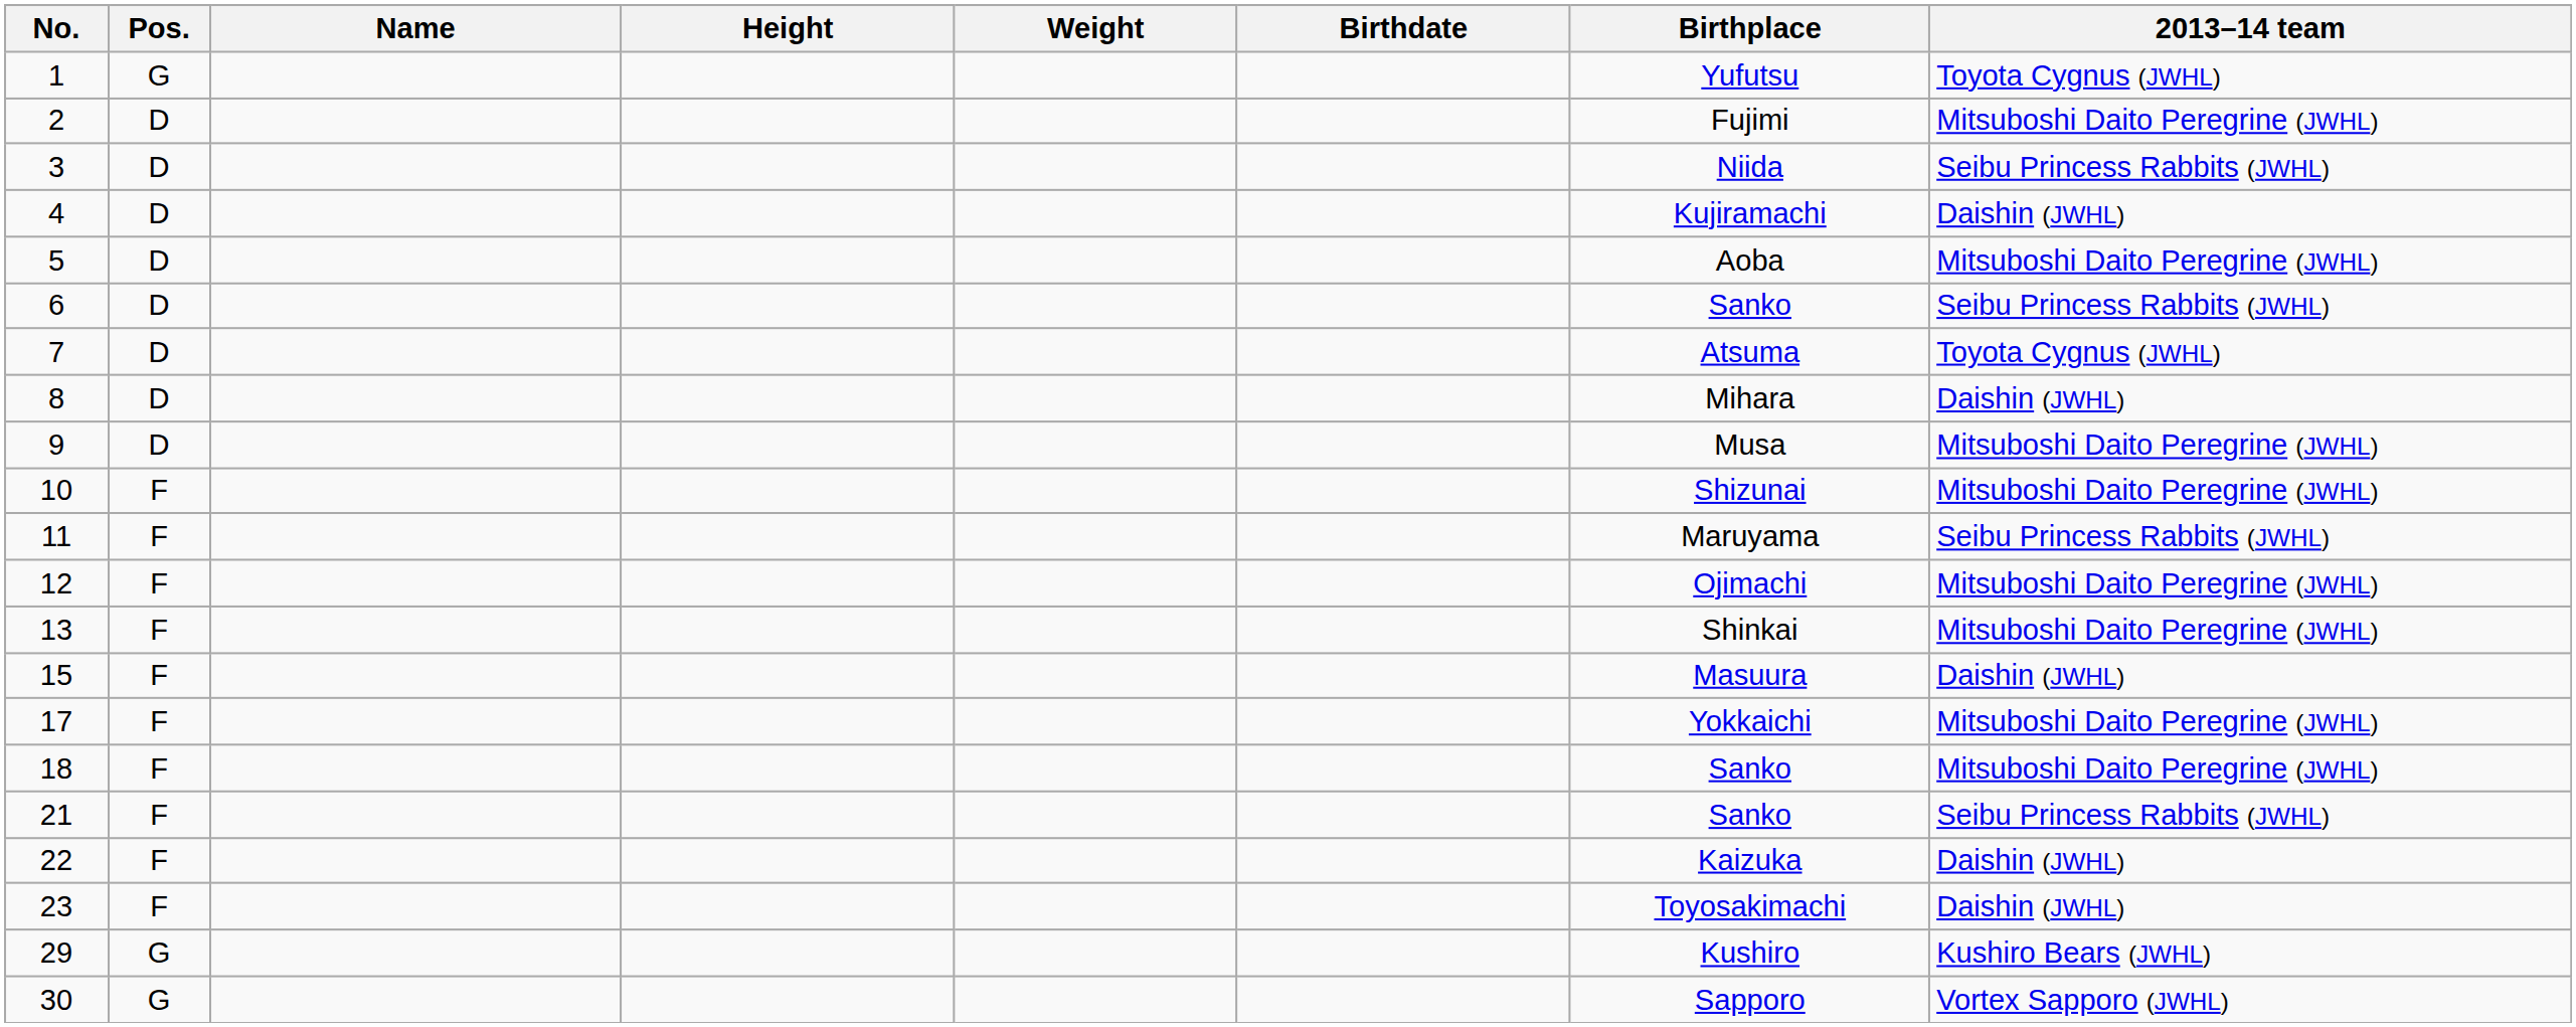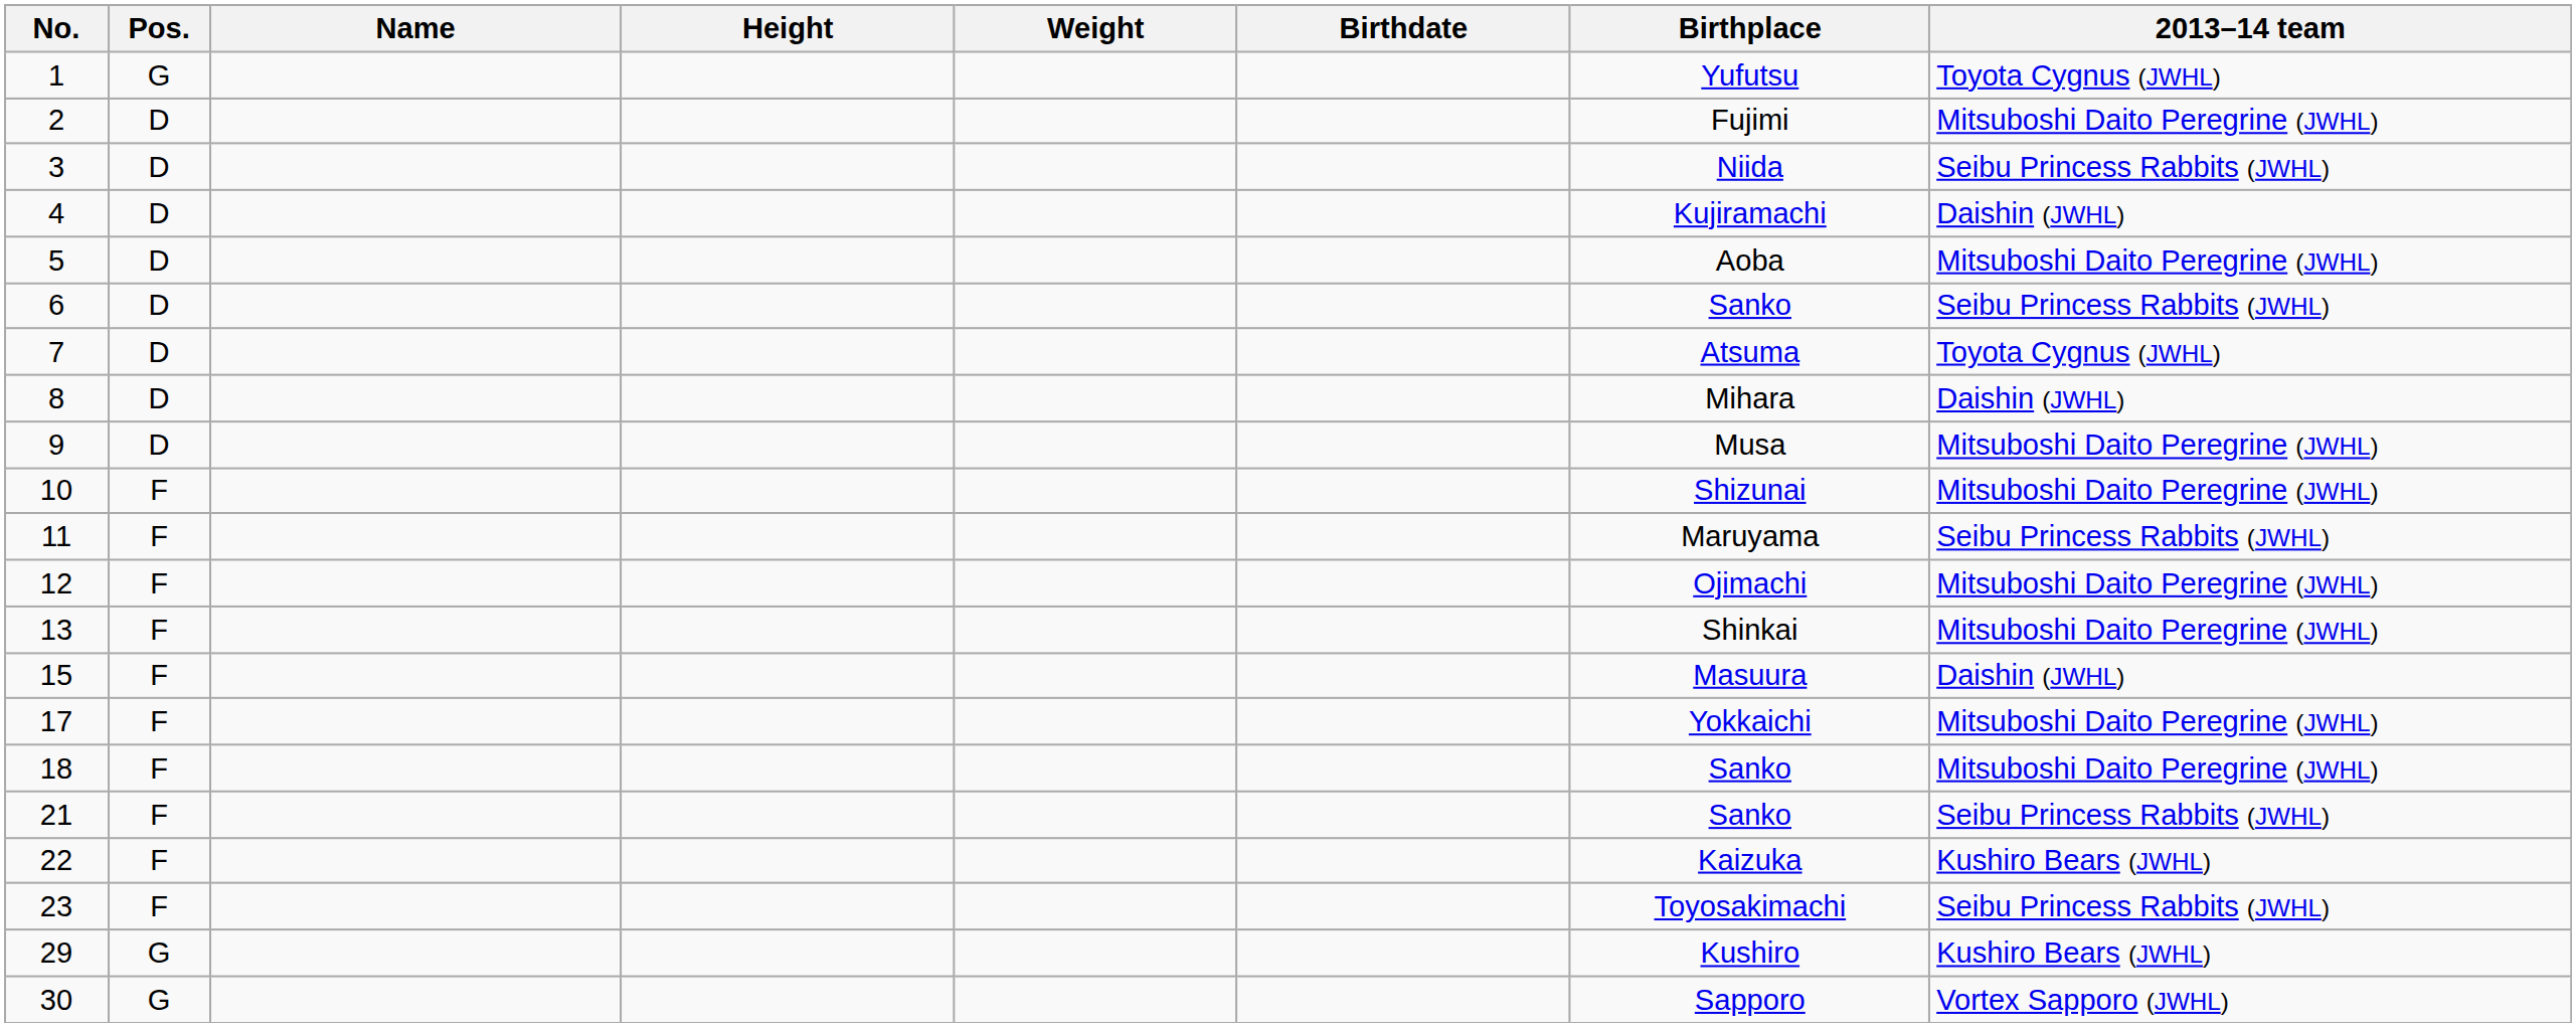 <table width="100%" class="wikitable sortable" style="font-size: 90%; text-align: center;">
 <tr>
 <th style="width:  4%;">No.</th>
 <th style="width:  4%;">Pos.</th>
 <th style="width: 16%;">Name</th>
 <th style="width: 13%;">Height</th>
 <th style="width: 11%;">Weight</th>
 <th style="width: 13%;">Birthdate</th>
 <th style="width: 14%;">Birthplace</th>
 <th style="width: 25%;">2013–14 team</th>
 </tr>
 <tr>
 <td>1</td>
 <td>G</td>
 <td style="text-align:left;"></td>
 <td></td>
 <td></td>
 <td style="text-align:right;"></td>
 <td><a href='#'>Yufutsu</a></td>
 <td style="text-align:left;"> <a href='#'>Toyota Cygnus</a> <small>(<a href='#'>JWHL</a>)</small></td>
 </tr>
 <tr>
 <td>2</td>
 <td>D</td>
 <td style="text-align:left;"></td>
 <td></td>
 <td></td>
 <td style="text-align:right;"></td>
 <td>Fujimi</td>
 <td style="text-align:left;"> <a href='#'>Mitsuboshi Daito Peregrine</a> <small>(<a href='#'>JWHL</a>)</small></td>
 </tr>
 <tr>
 <td>3</td>
 <td>D</td>
 <td style="text-align:left;"></td>
 <td></td>
 <td></td>
 <td style="text-align:right;"></td>
 <td><a href='#'>Niida</a></td>
 <td style="text-align:left;"> <a href='#'>Seibu Princess Rabbits</a> <small>(<a href='#'>JWHL</a>)</small></td>
 </tr>
 <tr>
 <td>4</td>
 <td>D</td>
 <td style="text-align:left;"></td>
 <td></td>
 <td></td>
 <td style="text-align:right;"></td>
 <td><a href='#'>Kujiramachi</a></td>
 <td style="text-align:left;"> <a href='#'>Daishin</a> <small>(<a href='#'>JWHL</a>)</small></td>
 </tr>
 <tr>
 <td>5</td>
 <td>D</td>
 <td style="text-align:left;"></td>
 <td></td>
 <td></td>
 <td style="text-align:right;"></td>
 <td>Aoba</td>
 <td style="text-align:left;"> <a href='#'>Mitsuboshi Daito Peregrine</a> <small>(<a href='#'>JWHL</a>)</small></td>
 </tr>
 <tr>
 <td>6</td>
 <td>D</td>
 <td style="text-align:left;"></td>
 <td></td>
 <td></td>
 <td style="text-align:right;"></td>
 <td><a href='#'>Sanko</a></td>
 <td style="text-align:left;"> <a href='#'>Seibu Princess Rabbits</a> <small>(<a href='#'>JWHL</a>)</small></td>
 </tr>
 <tr>
 <td>7</td>
 <td>D</td>
 <td style="text-align:left;"></td>
 <td></td>
 <td></td>
 <td style="text-align:right;"></td>
 <td><a href='#'>Atsuma</a></td>
 <td style="text-align:left;"> <a href='#'>Toyota Cygnus</a> <small>(<a href='#'>JWHL</a>)</small></td>
 </tr>
 <tr>
 <td>8</td>
 <td>D</td>
 <td style="text-align:left;"></td>
 <td></td>
 <td></td>
 <td style="text-align:right;"></td>
 <td>Mihara</td>
 <td style="text-align:left;"> <a href='#'>Daishin</a> <small>(<a href='#'>JWHL</a>)</small></td>
 </tr>
 <tr>
 <td>9</td>
 <td>D</td>
 <td style="text-align:left;"></td>
 <td></td>
 <td></td>
 <td style="text-align:right;"></td>
 <td>Musa</td>
 <td style="text-align:left;"> <a href='#'>Mitsuboshi Daito Peregrine</a> <small>(<a href='#'>JWHL</a>)</small></td>
 </tr>
 <tr>
 <td>10</td>
 <td>F</td>
 <td style="text-align:left;"></td>
 <td></td>
 <td></td>
 <td style="text-align:right;"></td>
 <td><a href='#'>Shizunai</a></td>
 <td style="text-align:left;"> <a href='#'>Mitsuboshi Daito Peregrine</a> <small>(<a href='#'>JWHL</a>)</small></td>
 </tr>
 <tr>
 <td>11</td>
 <td>F</td>
 <td style="text-align:left;"></td>
 <td></td>
 <td></td>
 <td style="text-align:right;"></td>
 <td>Maruyama</td>
 <td style="text-align:left;"> <a href='#'>Seibu Princess Rabbits</a> <small>(<a href='#'>JWHL</a>)</small></td>
 </tr>
 <tr>
 <td>12</td>
 <td>F</td>
 <td style="text-align:left;"></td>
 <td></td>
 <td></td>
 <td style="text-align:right;"></td>
 <td><a href='#'>Ojimachi</a></td>
 <td style="text-align:left;"> <a href='#'>Mitsuboshi Daito Peregrine</a> <small>(<a href='#'>JWHL</a>)</small></td>
 </tr>
 <tr>
 <td>13</td>
 <td>F</td>
 <td style="text-align:left;"></td>
 <td></td>
 <td></td>
 <td style="text-align:right;"></td>
 <td>Shinkai</td>
 <td style="text-align:left;"> <a href='#'>Mitsuboshi Daito Peregrine</a> <small>(<a href='#'>JWHL</a>)</small></td>
 </tr>
 <tr>
 <td>15</td>
 <td>F</td>
 <td style="text-align:left;"></td>
 <td></td>
 <td></td>
 <td style="text-align:right;"></td>
 <td><a href='#'>Masuura</a></td>
 <td style="text-align:left;"> <a href='#'>Daishin</a> <small>(<a href='#'>JWHL</a>)</small></td>
 </tr>
 <tr>
 <td>17</td>
 <td>F</td>
 <td style="text-align:left;"></td>
 <td></td>
 <td></td>
 <td style="text-align:right;"></td>
 <td><a href='#'>Yokkaichi</a></td>
 <td style="text-align:left;"> <a href='#'>Mitsuboshi Daito Peregrine</a> <small>(<a href='#'>JWHL</a>)</small></td>
 </tr>
 <tr>
 <td>18</td>
 <td>F</td>
 <td style="text-align:left;"></td>
 <td></td>
 <td></td>
 <td style="text-align:right;"></td>
 <td><a href='#'>Sanko</a></td>
 <td style="text-align:left;"> <a href='#'>Mitsuboshi Daito Peregrine</a> <small>(<a href='#'>JWHL</a>)</small></td>
 </tr>
 <tr>
 <td>21</td>
 <td>F</td>
 <td style="text-align:left;"></td>
 <td></td>
 <td></td>
 <td style="text-align:right;"></td>
 <td><a href='#'>Sanko</a></td>
 <td style="text-align:left;"> <a href='#'>Seibu Princess Rabbits</a> <small>(<a href='#'>JWHL</a>)</small></td>
 </tr>
 <tr>
 <td>22</td>
 <td>F</td>
 <td style="text-align:left;"></td>
 <td></td>
 <td></td>
 <td style="text-align:right;"></td>
 <td><a href='#'>Kaizuka</a></td>
-<td style="text-align:left;"> <a href='#'>Daishin</a> <small>(<a href='#'>JWHL</a>)</small></td>
+<td style="text-align:left;"> <a href='#'>Kushiro Bears</a> <small>(<a href='#'>JWHL</a>)</small></td>
 </tr>
 <tr>
 <td>23</td>
 <td>F</td>
 <td style="text-align:left;"></td>
 <td></td>
 <td></td>
 <td style="text-align:right;"></td>
 <td><a href='#'>Toyosakimachi</a></td>
-<td style="text-align:left;"> <a href='#'>Daishin</a> <small>(<a href='#'>JWHL</a>)</small></td>
+<td style="text-align:left;"> <a href='#'>Seibu Princess Rabbits</a> <small>(<a href='#'>JWHL</a>)</small></td>
 </tr>
 <tr>
 <td>29</td>
 <td>G</td>
 <td style="text-align:left;"></td>
 <td></td>
 <td></td>
 <td style="text-align:right;"></td>
 <td><a href='#'>Kushiro</a></td>
 <td style="text-align:left;"> <a href='#'>Kushiro Bears</a> <small>(<a href='#'>JWHL</a>)</small></td>
 </tr>
 <tr>
 <td>30</td>
 <td>G</td>
 <td style="text-align:left;"></td>
 <td></td>
 <td></td>
 <td style="text-align:right;"></td>
 <td><a href='#'>Sapporo</a></td>
 <td style="text-align:left;"> <a href='#'>Vortex Sapporo</a> <small>(<a href='#'>JWHL</a>)</small></td>
 </tr>
 </table>
